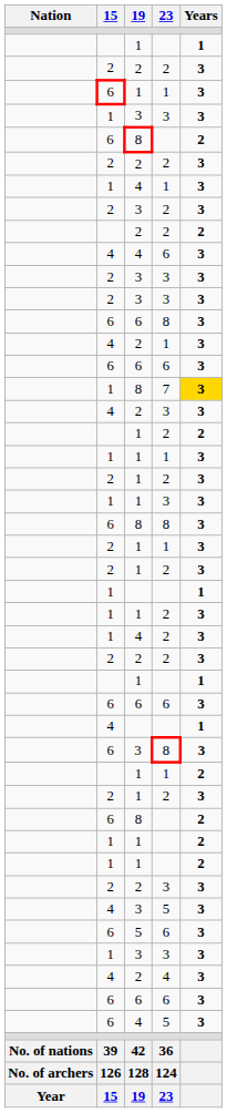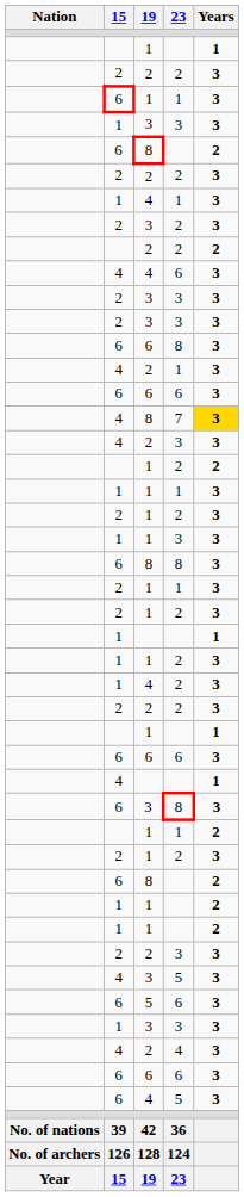 <table class=wikitable style="text-align:center">
 <tr>
 <th>Nation</th>
 <th width=20><a href='#'>15</a></th>
 <th width=20><a href='#'>19</a></th>
 <th><a href='#'>23</a></th>
 <th width=40>Years</th>
 </tr>
 <tr bgcolor=#DDDDDD>
 <td colspan="5"></td>
 </tr>
 <tr>
 <td align=left></td>
 <td></td>
 <td>1</td>
 <td></td>
 <td><strong>1</strong></td>
 </tr>
 <tr>
 <td align=left></td>
 <td>2</td>
 <td>2</td>
 <td>2</td>
 <td><strong>3</strong></td>
 </tr>
 <tr>
 <td align=left></td>
 <td style="border: 3px solid red">6</td>
 <td>1</td>
 <td>1</td>
 <td><strong>3</strong></td>
 </tr>
 <tr>
 <td align=left></td>
 <td>1</td>
 <td>3</td>
 <td>3</td>
 <td><strong>3</strong></td>
 </tr>
 <tr>
 <td align=left></td>
 <td>6</td>
 <td style="border: 3px solid red">8</td>
 <td></td>
 <td><strong>2</strong></td>
 </tr>
 <tr>
 <td align=left></td>
 <td>2</td>
 <td>2</td>
 <td>2</td>
 <td><strong>3</strong></td>
 </tr>
 <tr>
 <td align=left></td>
 <td>1</td>
 <td>4</td>
 <td>1</td>
 <td><strong>3</strong></td>
 </tr>
 <tr>
 <td align=left></td>
 <td>2</td>
 <td>3</td>
 <td>2</td>
 <td><strong>3</strong></td>
 </tr>
 <tr>
 <td align=left></td>
 <td></td>
 <td>2</td>
 <td>2</td>
 <td><strong>2</strong></td>
 </tr>
 <tr>
 <td align=left></td>
 <td>4</td>
 <td>4</td>
 <td>6</td>
 <td><strong>3</strong></td>
 </tr>
 <tr>
 <td align=left></td>
 <td>2</td>
 <td>3</td>
 <td>3</td>
 <td><strong>3</strong></td>
 </tr>
 <tr>
 <td align=left></td>
 <td>2</td>
 <td>3</td>
 <td>3</td>
 <td><strong>3</strong></td>
 </tr>
 <tr>
 <td align=left></td>
 <td>6</td>
 <td>6</td>
 <td>8</td>
 <td><strong>3</strong></td>
 </tr>
 <tr>
 <td align=left></td>
 <td>4</td>
 <td>2</td>
 <td>1</td>
 <td><strong>3</strong></td>
 </tr>
 <tr>
 <td align=left></td>
 <td>6</td>
 <td>6</td>
 <td>6</td>
 <td><strong>3</strong></td>
 </tr>
 <tr>
 <td align=left></td>
-<td>1</td>
+<td>4</td>
 <td>8</td>
 <td>7</td>
 <td style="background: gold;"><strong>3</strong></td>
 </tr>
 <tr>
 <td align=left></td>
 <td>4</td>
 <td>2</td>
 <td>3</td>
 <td><strong>3</strong></td>
 </tr>
 <tr>
 <td align=left></td>
 <td></td>
 <td>1</td>
 <td>2</td>
 <td><strong>2</strong></td>
 </tr>
 <tr>
 <td align=left></td>
 <td>1</td>
 <td>1</td>
 <td>1</td>
 <td><strong>3</strong></td>
 </tr>
 <tr>
 <td align=left></td>
 <td>2</td>
 <td>1</td>
 <td>2</td>
 <td><strong>3</strong></td>
 </tr>
 <tr>
 <td align=left></td>
 <td>1</td>
 <td>1</td>
 <td>3</td>
 <td><strong>3</strong></td>
 </tr>
 <tr>
 <td align=left></td>
 <td>6</td>
 <td>8</td>
 <td>8</td>
 <td><strong>3</strong></td>
 </tr>
 <tr>
 <td align=left></td>
 <td>2</td>
 <td>1</td>
 <td>1</td>
 <td><strong>3</strong></td>
 </tr>
 <tr>
 <td align=left></td>
 <td>2</td>
 <td>1</td>
 <td>2</td>
 <td><strong>3</strong></td>
 </tr>
 <tr>
 <td align=left></td>
 <td>1</td>
 <td></td>
 <td></td>
 <td><strong>1</strong></td>
 </tr>
 <tr>
 <td align=left></td>
 <td>1</td>
 <td>1</td>
 <td>2</td>
 <td><strong>3</strong></td>
 </tr>
 <tr>
 <td align=left></td>
 <td>1</td>
 <td>4</td>
 <td>2</td>
 <td><strong>3</strong></td>
 </tr>
 <tr>
 <td align=left></td>
 <td>2</td>
 <td>2</td>
 <td>2</td>
 <td><strong>3</strong></td>
 </tr>
 <tr>
 <td align=left></td>
 <td></td>
 <td>1</td>
 <td></td>
 <td><strong>1</strong></td>
 </tr>
 <tr>
 <td align=left></td>
 <td>6</td>
 <td>6</td>
 <td>6</td>
 <td><strong>3</strong></td>
 </tr>
 <tr>
 <td align=left></td>
 <td>4</td>
 <td></td>
 <td></td>
 <td><strong>1</strong></td>
 </tr>
 <tr>
 <td align=left></td>
 <td>6</td>
 <td>3</td>
 <td style="border: 3px solid red">8</td>
 <td><strong>3</strong></td>
 </tr>
 <tr>
 <td align=left></td>
 <td></td>
 <td>1</td>
 <td>1</td>
 <td><strong>2</strong></td>
 </tr>
 <tr>
 <td align=left></td>
 <td>2</td>
 <td>1</td>
 <td>2</td>
 <td><strong>3</strong></td>
 </tr>
 <tr>
 <td align=left></td>
 <td>6</td>
 <td>8</td>
 <td></td>
 <td><strong>2</strong></td>
 </tr>
 <tr>
 <td align=left></td>
 <td>1</td>
 <td>1</td>
 <td></td>
 <td><strong>2</strong></td>
 </tr>
 <tr>
 <td align=left></td>
 <td>1</td>
 <td>1</td>
 <td></td>
 <td><strong>2</strong></td>
 </tr>
 <tr>
 <td align=left></td>
 <td>2</td>
 <td>2</td>
 <td>3</td>
 <td><strong>3</strong></td>
 </tr>
 <tr>
 <td align=left></td>
 <td>4</td>
 <td>3</td>
 <td>5</td>
 <td><strong>3</strong></td>
 </tr>
 <tr>
 <td align=left></td>
 <td>6</td>
 <td>5</td>
 <td>6</td>
 <td><strong>3</strong></td>
 </tr>
 <tr>
 <td align=left></td>
 <td>1</td>
 <td>3</td>
 <td>3</td>
 <td><strong>3</strong></td>
 </tr>
 <tr>
 <td align=left></td>
 <td>4</td>
 <td>2</td>
 <td>4</td>
 <td><strong>3</strong></td>
 </tr>
 <tr>
 <td align=left></td>
 <td>6</td>
 <td>6</td>
 <td>6</td>
 <td><strong>3</strong></td>
 </tr>
 <tr>
 <td align=left></td>
 <td>6</td>
 <td>4</td>
 <td>5</td>
 <td><strong>3</strong></td>
 </tr>
 <tr bgcolor=#DDDDDD>
 <td colspan="5"></td>
 </tr>
 <tr>
 <th>No. of nations</th>
 <th>39</th>
 <th>42</th>
 <th>36</th>
 <th></th>
 </tr>
 <tr>
 <th>No. of archers</th>
 <th>126</th>
 <th>128</th>
 <th>124</th>
 <th></th>
 </tr>
 <tr>
 <th>Year</th>
 <th><a href='#'>15</a></th>
 <th><a href='#'>19</a></th>
 <th><a href='#'>23</a></th>
 <th></th>
 </tr>
 </table>
